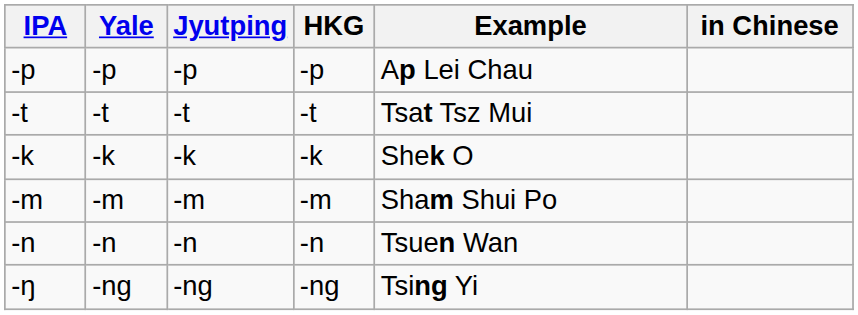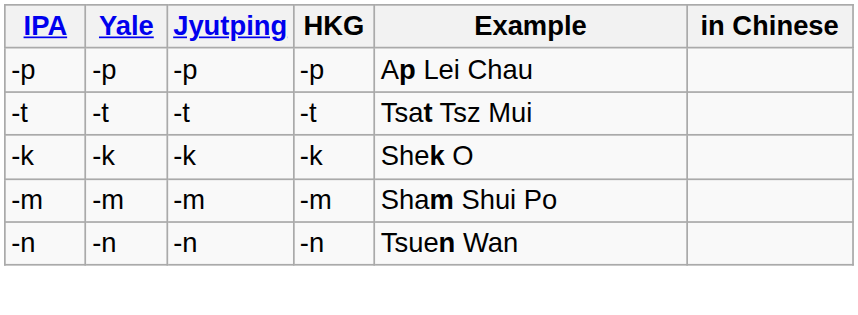 <table class="wikitable">
 <tr>
 <th width=40><a href='#'>IPA</a></th>
 <th width=40><a href='#'>Yale</a></th>
 <th width=40><a href='#'>Jyutping</a></th>
 <th width=40>HKG</th>
 <th width=175>Example</th>
 <th width=90>in Chinese</th>
 </tr>
 <tr>
 <td>-p</td>
 <td>-p</td>
 <td>-p</td>
 <td>-p</td>
 <td>A<strong>p</strong> Lei Chau</td>
 <td></td>
 </tr>
 <tr>
 <td>-t</td>
 <td>-t</td>
 <td>-t</td>
 <td>-t</td>
 <td>Tsa<strong>t</strong> Tsz Mui</td>
 <td></td>
 </tr>
 <tr>
 <td>-k</td>
 <td>-k</td>
 <td>-k</td>
 <td>-k</td>
 <td>She<strong>k</strong> O</td>
 <td></td>
 </tr>
 <tr>
 <td>-m</td>
 <td>-m</td>
 <td>-m</td>
 <td>-m</td>
 <td>Sha<strong>m</strong> Shui Po</td>
 <td></td>
 </tr>
 <tr>
 <td>-n</td>
 <td>-n</td>
 <td>-n</td>
 <td>-n</td>
 <td>Tsue<strong>n</strong> Wan</td>
 <td></td>
 </tr>
-<tr>
-<td>-ŋ</td>
-<td>-ng</td>
-<td>-ng</td>
-<td>-ng</td>
-<td>Tsi<strong>ng</strong> Yi</td>
-<td></td>
-</tr>
 </table>
